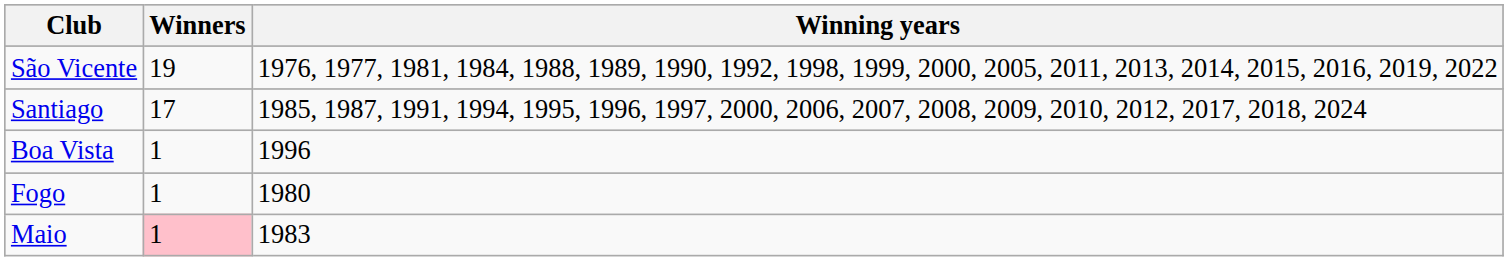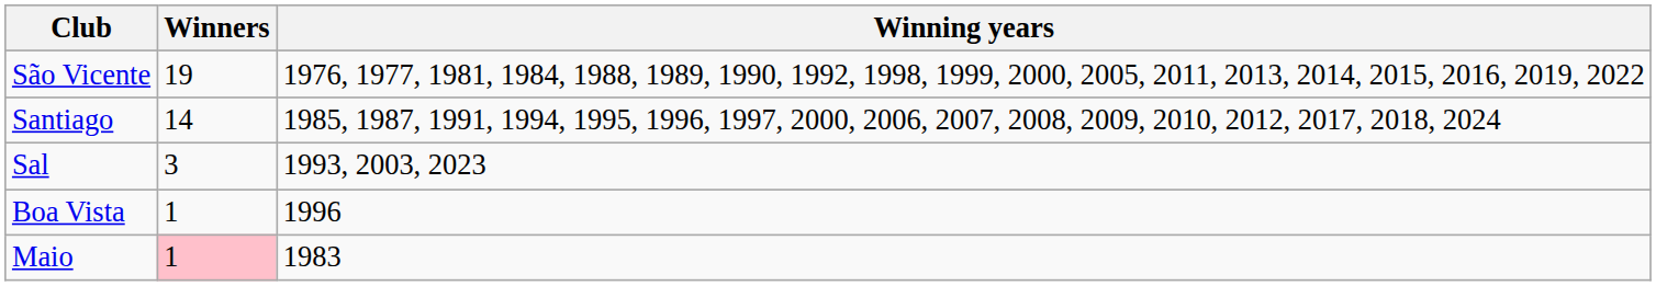 <table class="wikitable">
 <tr>
 <th>Club</th>
 <th>Winners</th>
 <th>Winning years</th>
 </tr>
 <tr>
 <td><a href='#'>São Vicente</a></td>
 <td>19</td>
 <td>1976, 1977, 1981, 1984, 1988, 1989, 1990, 1992, 1998, 1999, 2000, 2005, 2011, 2013, 2014, 2015, 2016, 2019, 2022</td>
 </tr>
 <tr>
 <td><a href='#'>Santiago</a></td>
-<td>17</td>
+<td>14</td>
 <td>1985, 1987, 1991, 1994, 1995, 1996, 1997, 2000, 2006, 2007, 2008, 2009, 2010, 2012, 2017, 2018, 2024</td>
+</tr>
+<tr>
+<td><a href='#'>Sal</a></td>
+<td>3</td>
+<td>1993, 2003, 2023</td>
 </tr>
 <tr>
 <td><a href='#'>Boa Vista</a></td>
 <td>1</td>
 <td>1996</td>
 </tr>
 <tr>
-<td><a href='#'>Fogo</a></td>
-<td>1</td>
-<td>1980</td>
-</tr>
-<tr>
 <td><a href='#'>Maio</a></td>
 <td style="background: pink;">1</td>
 <td>1983</td>
 </tr>
 </table>
